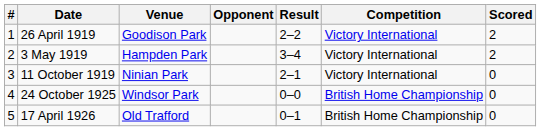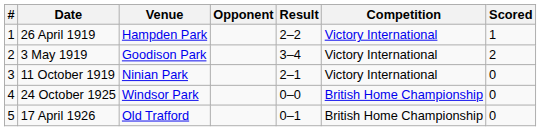 <table class="wikitable sortable" style="font-size:85%; text-align:left">
 <tr>
 <th>#</th>
 <th>Date</th>
 <th>Venue</th>
 <th>Opponent</th>
 <th>Result</th>
 <th>Competition</th>
 <th>Scored</th>
 </tr>
 <tr>
 <td>1</td>
 <td>26 April 1919</td>
-<td><a href='#'>Goodison Park</a></td>
+<td><a href='#'>Hampden Park</a></td>
 <td></td>
 <td>2–2</td>
 <td><a href='#'>Victory International</a></td>
-<td>2</td>
+<td>1</td>
 </tr>
 <tr>
 <td>2</td>
 <td>3 May 1919</td>
-<td><a href='#'>Hampden Park</a></td>
+<td><a href='#'>Goodison Park</a></td>
 <td></td>
 <td>3–4</td>
 <td>Victory International</td>
 <td>2</td>
 </tr>
 <tr>
 <td>3</td>
 <td>11 October 1919</td>
 <td><a href='#'>Ninian Park</a></td>
 <td></td>
 <td>2–1</td>
 <td>Victory International</td>
 <td>0</td>
 </tr>
 <tr>
 <td>4</td>
 <td>24 October 1925</td>
 <td><a href='#'>Windsor Park</a></td>
 <td></td>
 <td>0–0</td>
 <td><a href='#'>British Home Championship</a></td>
 <td>0</td>
 </tr>
 <tr>
 <td>5</td>
 <td>17 April 1926</td>
 <td><a href='#'>Old Trafford</a></td>
 <td></td>
 <td>0–1</td>
 <td>British Home Championship</td>
 <td>0</td>
 </tr>
 </table>
